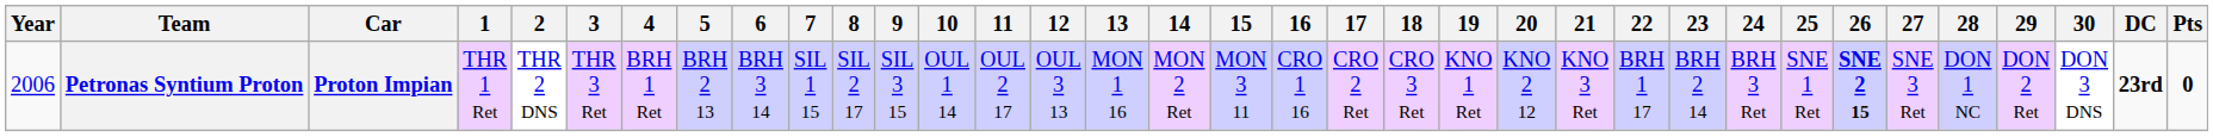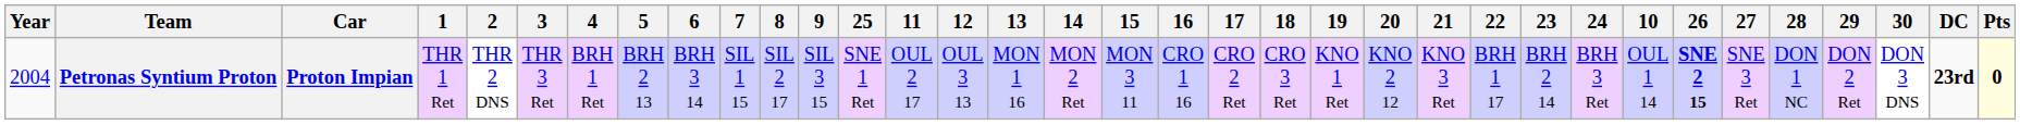 <table class="wikitable" style="text-align:center; font-size:85%">
 <tr>
 <th>Year</th>
 <th>Team</th>
 <th>Car</th>
 <th>1</th>
 <th>2</th>
 <th>3</th>
 <th>4</th>
 <th>5</th>
 <th>6</th>
 <th>7</th>
 <th>8</th>
 <th>9</th>
-<th>10</th>
+<th>25</th>
 <th>11</th>
 <th>12</th>
 <th>13</th>
 <th>14</th>
 <th>15</th>
 <th>16</th>
 <th>17</th>
 <th>18</th>
 <th>19</th>
 <th>20</th>
 <th>21</th>
 <th>22</th>
 <th>23</th>
 <th>24</th>
-<th>25</th>
+<th>10</th>
 <th>26</th>
 <th>27</th>
 <th>28</th>
 <th>29</th>
 <th>30</th>
 <th>DC</th>
 <th>Pts</th>
 </tr>
 <tr>
-<td><a href='#'>2006</a></td>
+<td><a href='#'>2004</a></td>
 <th nowrap><a href='#'>Petronas Syntium Proton</a></th>
 <th nowrap><a href='#'>Proton Impian</a></th>
 <td style="background:#EFCFFF;"><a href='#'>THR<br>1</a><br><small>Ret</small></td>
 <td style="background:#FFFFFF;"><a href='#'>THR<br>2</a><br><small>DNS</small></td>
 <td style="background:#EFCFFF;"><a href='#'>THR<br>3</a><br><small>Ret</small></td>
 <td style="background:#EFCFFF;"><a href='#'>BRH<br>1</a><br><small>Ret</small></td>
 <td style="background:#CFCFFF;"><a href='#'>BRH<br>2</a><br><small>13</small></td>
 <td style="background:#CFCFFF;"><a href='#'>BRH<br>3</a><br><small>14</small></td>
 <td style="background:#CFCFFF;"><a href='#'>SIL<br>1</a><br><small>15</small></td>
 <td style="background:#CFCFFF;"><a href='#'>SIL<br>2</a><br><small>17</small></td>
 <td style="background:#CFCFFF;"><a href='#'>SIL<br>3</a><br><small>15</small></td>
-<td style="background:#CFCFFF;"><a href='#'>OUL<br>1</a><br><small>14</small></td>
+<td style="background:#EFCFFF;"><a href='#'>SNE<br>1</a><br><small>Ret</small></td>
 <td style="background:#CFCFFF;"><a href='#'>OUL<br>2</a><br><small>17</small></td>
 <td style="background:#CFCFFF;"><a href='#'>OUL<br>3</a><br><small>13</small></td>
 <td style="background:#CFCFFF;"><a href='#'>MON<br>1</a><br><small>16</small></td>
 <td style="background:#EFCFFF;"><a href='#'>MON<br>2</a><br><small>Ret</small></td>
 <td style="background:#CFCFFF;"><a href='#'>MON<br>3</a><br><small>11</small></td>
 <td style="background:#CFCFFF;"><a href='#'>CRO<br>1</a><br><small>16</small></td>
 <td style="background:#EFCFFF;"><a href='#'>CRO<br>2</a><br><small>Ret</small></td>
 <td style="background:#EFCFFF;"><a href='#'>CRO<br>3</a><br><small>Ret</small></td>
 <td style="background:#EFCFFF;"><a href='#'>KNO<br>1</a><br><small>Ret</small></td>
 <td style="background:#CFCFFF;"><a href='#'>KNO<br>2</a><br><small>12</small></td>
 <td style="background:#EFCFFF;"><a href='#'>KNO<br>3</a><br><small>Ret</small></td>
 <td style="background:#CFCFFF;"><a href='#'>BRH<br>1</a><br><small>17</small></td>
 <td style="background:#CFCFFF;"><a href='#'>BRH<br>2</a><br><small>14</small></td>
 <td style="background:#EFCFFF;"><a href='#'>BRH<br>3</a><br><small>Ret</small></td>
-<td style="background:#EFCFFF;"><a href='#'>SNE<br>1</a><br><small>Ret</small></td>
+<td style="background:#CFCFFF;"><a href='#'>OUL<br>1</a><br><small>14</small></td>
 <td style="background:#CFCFFF;"><strong><a href='#'>SNE<br>2</a><br><small>15</small></strong></td>
 <td style="background:#EFCFFF;"><a href='#'>SNE<br>3</a><br><small>Ret</small></td>
 <td style="background:#CFCFFF;"><a href='#'>DON<br>1</a><br><small>NC</small></td>
 <td style="background:#EFCFFF;"><a href='#'>DON<br>2</a><br><small>Ret</small></td>
 <td style="background:#FFFFFF;"><a href='#'>DON<br>3</a><br><small>DNS</small></td>
 <td><strong>23rd</strong></td>
-<td><strong>0</strong></td>
+<td style="background: lightyellow;"><strong>0</strong></td>
 </tr>
 </table>
